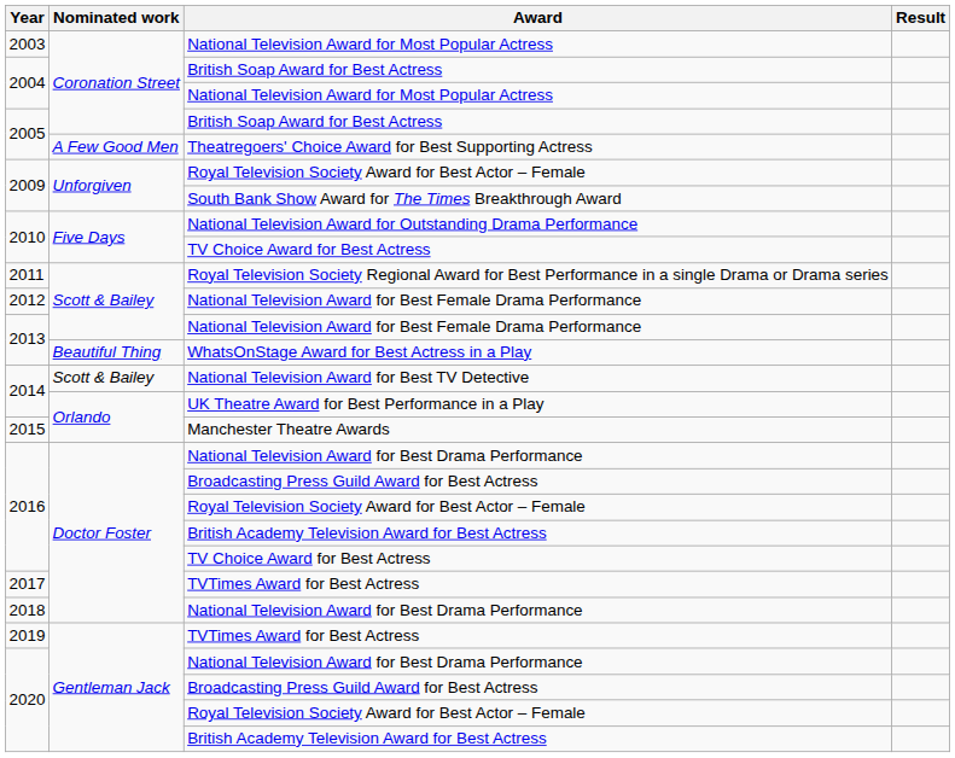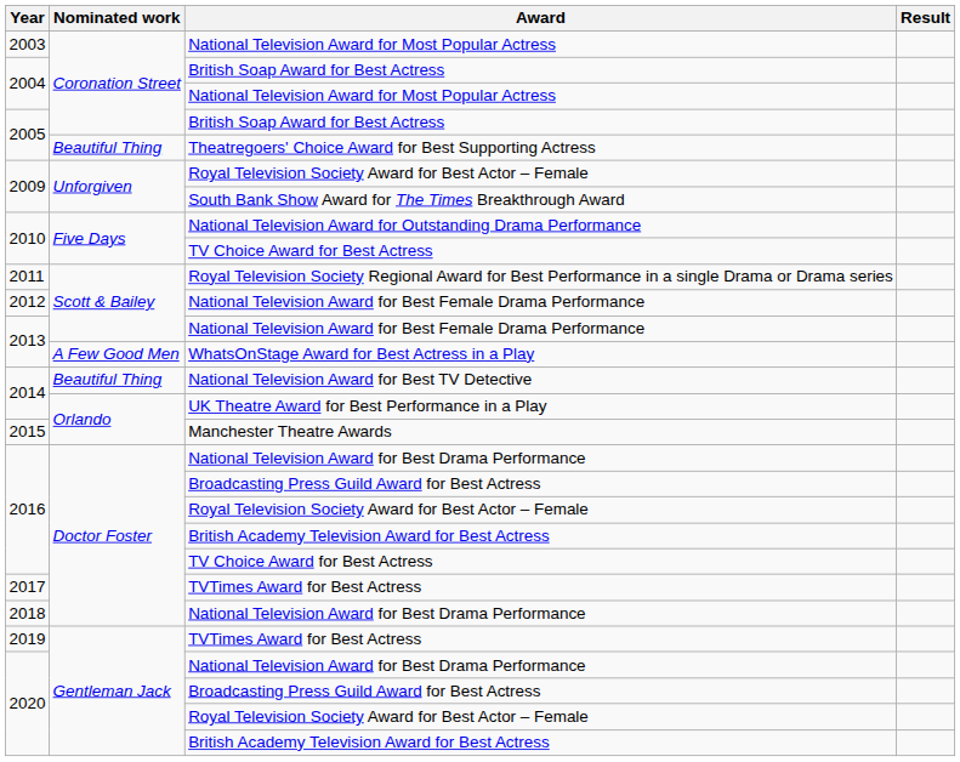 <table class="wikitable sortable">
 <tr>
 <th>Year</th>
 <th>Nominated work</th>
 <th>Award</th>
 <th>Result</th>
 </tr>
 <tr>
 <td>2003</td>
 <td rowspan=4><em><a href='#'>Coronation Street</a></em></td>
 <td><a href='#'>National Television Award for Most Popular Actress</a></td>
 <td></td>
 </tr>
 <tr>
 <td rowspan=2>2004</td>
 <td><a href='#'>British Soap Award for Best Actress</a></td>
 <td></td>
 </tr>
 <tr>
 <td><a href='#'>National Television Award for Most Popular Actress</a></td>
 <td></td>
 </tr>
 <tr>
 <td rowspan=2>2005</td>
 <td><a href='#'>British Soap Award for Best Actress</a></td>
 <td></td>
 </tr>
 <tr>
-<td><em><a href='#'>A Few Good Men</a></em></td>
+<td><em><a href='#'>Beautiful Thing</a></em></td>
 <td><a href='#'>Theatregoers' Choice Award</a> for Best Supporting Actress</td>
 <td></td>
 </tr>
 <tr>
 <td rowspan=2>2009</td>
 <td rowspan=2><em><a href='#'>Unforgiven</a></em></td>
 <td><a href='#'>Royal Television Society</a> Award for Best Actor – Female</td>
 <td></td>
 </tr>
 <tr>
 <td><a href='#'>South Bank Show</a> Award for <em><a href='#'>The Times</a></em> Breakthrough Award</td>
 <td></td>
 </tr>
 <tr>
 <td rowspan=2>2010</td>
 <td rowspan=2><em><a href='#'>Five Days</a></em></td>
 <td><a href='#'>National Television Award for Outstanding Drama Performance</a></td>
 <td></td>
 </tr>
 <tr>
 <td><a href='#'>TV Choice Award for Best Actress</a></td>
 <td></td>
 </tr>
 <tr>
 <td>2011</td>
 <td rowspan=3><em><a href='#'>Scott & Bailey</a></em></td>
 <td><a href='#'>Royal Television Society</a> Regional Award for Best Performance in a single Drama or Drama series</td>
 <td></td>
 </tr>
 <tr>
 <td>2012</td>
 <td><a href='#'>National Television Award</a> for Best Female Drama Performance</td>
 <td></td>
 </tr>
 <tr>
 <td rowspan=2>2013</td>
 <td><a href='#'>National Television Award</a> for Best Female Drama Performance</td>
 <td></td>
 </tr>
 <tr>
-<td><em><a href='#'>Beautiful Thing</a></em></td>
+<td><em><a href='#'>A Few Good Men</a></em></td>
 <td><a href='#'>WhatsOnStage Award for Best Actress in a Play</a></td>
 <td></td>
 </tr>
 <tr>
 <td rowspan=2>2014</td>
-<td><em>Scott & Bailey</em></td>
+<td><em><a href='#'>Beautiful Thing</a></em></td>
 <td><a href='#'>National Television Award</a> for Best TV Detective</td>
 <td></td>
 </tr>
 <tr>
 <td rowspan=2><em><a href='#'>Orlando</a></em></td>
 <td><a href='#'>UK Theatre Award</a> for Best Performance in a Play</td>
 <td></td>
 </tr>
 <tr>
 <td>2015</td>
 <td>Manchester Theatre Awards</td>
 <td></td>
 </tr>
 <tr>
 <td rowspan=5>2016</td>
 <td rowspan=7><em><a href='#'>Doctor Foster</a></em></td>
 <td><a href='#'>National Television Award</a> for Best Drama Performance</td>
 <td></td>
 </tr>
 <tr>
 <td><a href='#'>Broadcasting Press Guild Award</a> for Best Actress</td>
 <td></td>
 </tr>
 <tr>
 <td><a href='#'>Royal Television Society</a> Award for Best Actor – Female</td>
 <td></td>
 </tr>
 <tr>
 <td><a href='#'>British Academy Television Award for Best Actress</a></td>
 <td></td>
 </tr>
 <tr>
 <td><a href='#'>TV Choice Award</a> for Best Actress</td>
 <td></td>
 </tr>
 <tr>
 <td>2017</td>
 <td><a href='#'>TVTimes Award</a> for Best Actress</td>
 <td></td>
 </tr>
 <tr>
 <td>2018</td>
 <td><a href='#'>National Television Award</a> for Best Drama Performance</td>
 <td></td>
 </tr>
 <tr>
 <td rowspan="1">2019</td>
 <td rowspan="5"><em><a href='#'>Gentleman Jack</a></em></td>
 <td><a href='#'>TVTimes Award</a> for Best Actress</td>
 <td></td>
 </tr>
 <tr>
 <td rowspan="4">2020</td>
 <td><a href='#'>National Television Award</a> for Best Drama Performance</td>
 <td></td>
 </tr>
 <tr>
 <td><a href='#'>Broadcasting Press Guild Award</a> for Best Actress</td>
 <td></td>
 </tr>
 <tr>
 <td><a href='#'>Royal Television Society</a> Award for Best Actor – Female</td>
 <td></td>
 </tr>
 <tr>
 <td><a href='#'>British Academy Television Award for Best Actress</a></td>
 <td></td>
 </tr>
 </table>
